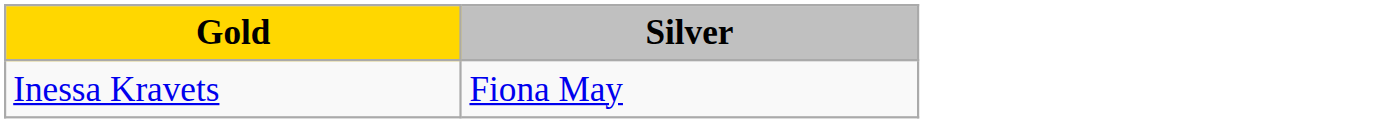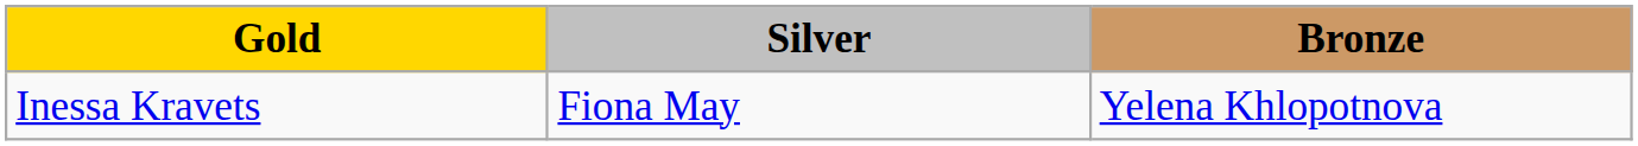 <table class="wikitable" style="text-align:left">
 <tr align="center">
 <td width=200 bgcolor=gold><strong>Gold</strong></td>
 <td width=200 bgcolor=silver><strong>Silver</strong></td>
+<td width=200 bgcolor=CC9966><strong>Bronze</strong></td>
 </tr>
 <tr>
 <td><a href='#'>Inessa Kravets</a><br><em></em></td>
 <td><a href='#'>Fiona May</a><br><em></em></td>
+<td><a href='#'>Yelena Khlopotnova</a><br><em></em></td>
 </tr>
 </table>
